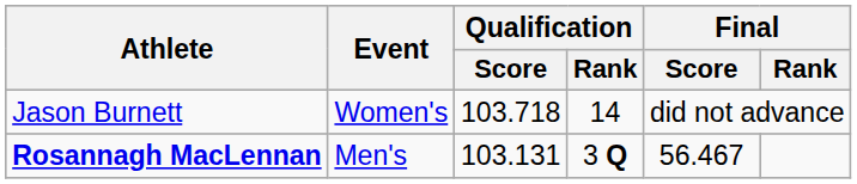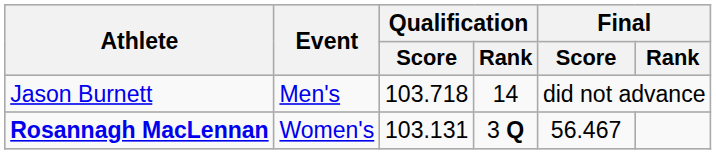 <table class="wikitable" style="font-size:90%">
 <tr>
 <th rowspan="2">Athlete</th>
 <th rowspan="2">Event</th>
 <th colspan="2">Qualification</th>
 <th colspan="2">Final</th>
 </tr>
 <tr style="font-size:95%">
 <th>Score</th>
 <th>Rank</th>
 <th>Score</th>
 <th>Rank</th>
 </tr>
 <tr align=center>
 <td align=left><a href='#'>Jason Burnett</a></td>
-<td align=left><a href='#'>Women's</a></td>
+<td align=left><a href='#'>Men's</a></td>
 <td>103.718</td>
 <td>14</td>
 <td colspan=2>did not advance</td>
 </tr>
 <tr align=center>
 <td align=left><strong><a href='#'>Rosannagh MacLennan</a></strong></td>
-<td align=left><a href='#'>Men's</a></td>
+<td align=left><a href='#'>Women's</a></td>
 <td>103.131</td>
 <td>3 <strong>Q</strong></td>
 <td>56.467</td>
 <td></td>
 </tr>
 </table>
